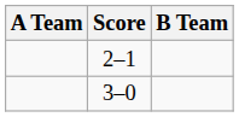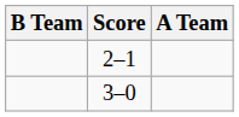 <table class=wikitable style="border:1px solid #AAAAAA;">
 <tr>
+<th>B Team</th>
+<th>Score</th>
 <th>A Team</th>
-<th>Score</th>
-<th>B Team</th>
 </tr>
 <tr>
+<td></td>
+<td align="center">2–1</td>
 <td><strong></strong></td>
-<td align="center">2–1</td>
-<td></td>
 </tr>
 <tr>
+<td></td>
+<td align="center">3–0</td>
 <td><strong></strong></td>
-<td align="center">3–0</td>
-<td></td>
 </tr>
 </table>
